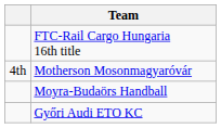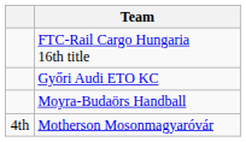 <table class="wikitable" style="text-align:center">
 <tr>
 <th width=25></th>
 <th width=220>Team</th>
 </tr>
 <tr>
 <td></td>
 <td align=left><a href='#'>FTC-Rail Cargo Hungaria</a><br>16th title</td>
 </tr>
 <tr>
-<td>4th</td>
-<td align=left><a href='#'>Motherson Mosonmagyaróvár</a></td>
+<td></td>
+<td align=left><a href='#'>Győri Audi ETO KC</a></td>
 </tr>
 <tr>
 <td></td>
 <td align=left><a href='#'>Moyra-Budaörs Handball</a></td>
 </tr>
 <tr>
-<td></td>
-<td align=left><a href='#'>Győri Audi ETO KC</a></td>
+<td>4th</td>
+<td align=left><a href='#'>Motherson Mosonmagyaróvár</a></td>
 </tr>
 </table>
